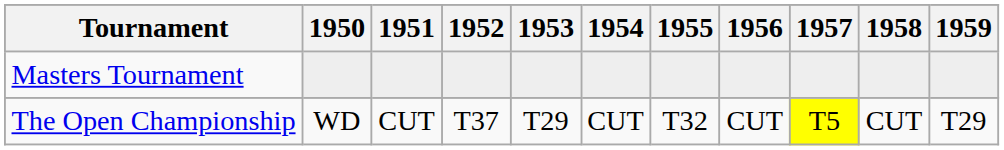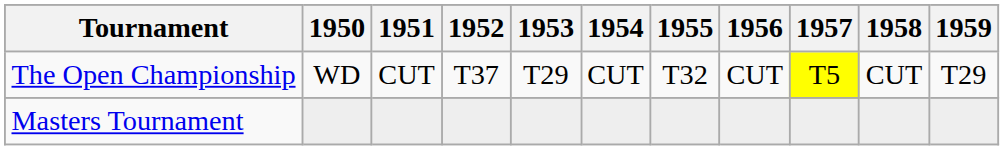 <table class="wikitable" style="font-size:95%;text-align:center;">
 <tr>
 <th>Tournament</th>
 <th>1950</th>
 <th>1951</th>
 <th>1952</th>
 <th>1953</th>
 <th>1954</th>
 <th>1955</th>
 <th>1956</th>
 <th>1957</th>
 <th>1958</th>
 <th>1959</th>
 </tr>
 <tr>
+<td align="left"><a href='#'>The Open Championship</a></td>
+<td>WD</td>
+<td>CUT</td>
+<td>T37</td>
+<td>T29</td>
+<td>CUT</td>
+<td>T32</td>
+<td>CUT</td>
+<td style="background:yellow;">T5</td>
+<td>CUT</td>
+<td>T29</td>
+</tr>
+<tr>
 <td align="left"><a href='#'>Masters Tournament</a></td>
 <td style="background:#eeeeee;"></td>
 <td style="background:#eeeeee;"></td>
 <td style="background:#eeeeee;"></td>
 <td style="background:#eeeeee;"></td>
 <td style="background:#eeeeee;"></td>
 <td style="background:#eeeeee;"></td>
 <td style="background:#eeeeee;"></td>
 <td style="background:#eeeeee;"></td>
 <td style="background:#eeeeee;"></td>
 <td style="background:#eeeeee;"></td>
 </tr>
-<tr>
-<td align="left"><a href='#'>The Open Championship</a></td>
-<td>WD</td>
-<td>CUT</td>
-<td>T37</td>
-<td>T29</td>
-<td>CUT</td>
-<td>T32</td>
-<td>CUT</td>
-<td style="background:yellow;">T5</td>
-<td>CUT</td>
-<td>T29</td>
-</tr>
 </table>
